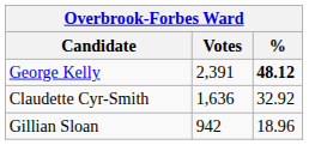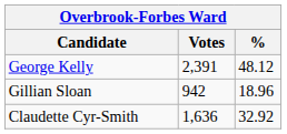 <table class="wikitable">
 <tr>
 <th colspan="3"><a href='#'>Overbrook-Forbes Ward</a></th>
 </tr>
 <tr>
 <th style="width: 170px">Candidate</th>
 <th style="width: 50px">Votes</th>
 <th style="width: 40px">%</th>
 </tr>
 <tr>
 <td><a href='#'>George Kelly</a></td>
 <td>2,391</td>
-<td><strong>48.12</strong></td>
+<td>48.12</td>
+</tr>
+<tr>
+<td>Gillian Sloan</td>
+<td>942</td>
+<td>18.96</td>
 </tr>
 <tr>
 <td>Claudette Cyr-Smith</td>
 <td>1,636</td>
 <td>32.92</td>
 </tr>
-<tr>
-<td>Gillian Sloan</td>
-<td>942</td>
-<td>18.96</td>
-</tr>
 </table>
